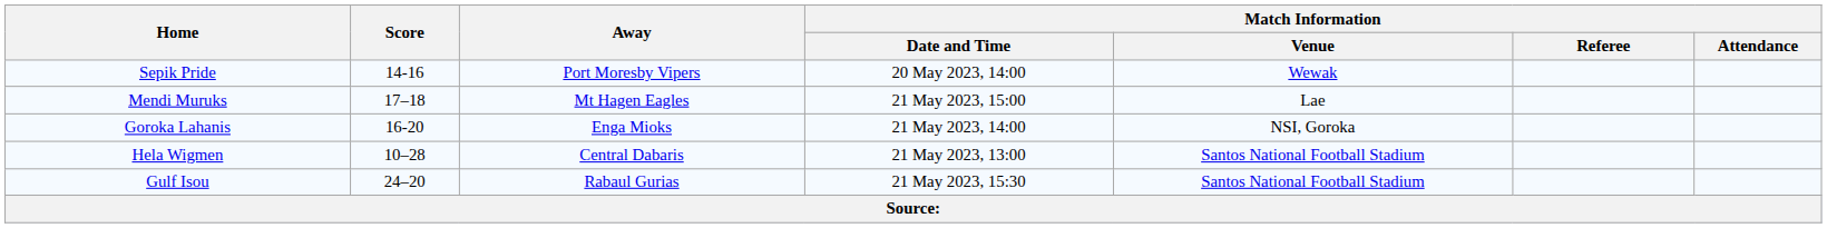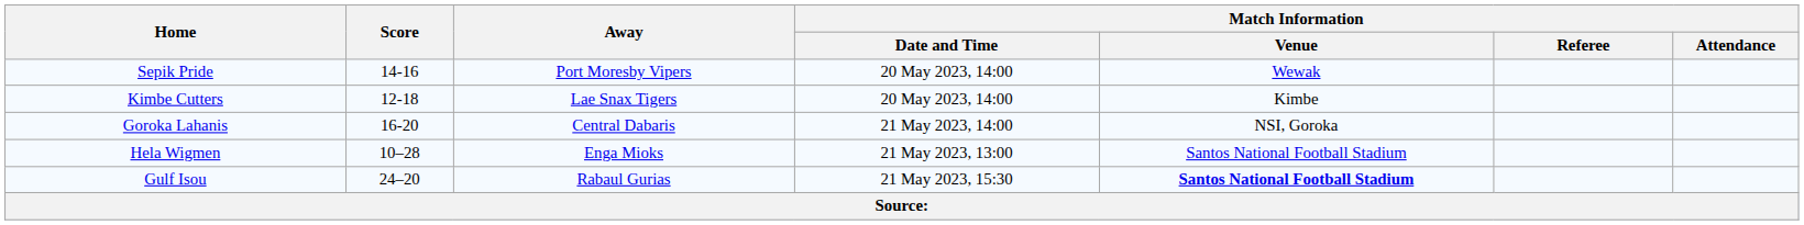 <table class="wikitable" width="100%" style="border-collapse:collapse; font-size:90%; text-align:center;">
 <tr>
 <th rowspan="2" width="19%">Home</th>
 <th rowspan="2" width="6%">Score</th>
 <th rowspan="2" width="19%">Away</th>
 <th colspan="4">Match Information</th>
 </tr>
 <tr bgcolor="#CCCCCC">
 <th width="17%">Date and Time</th>
 <th width="22%">Venue</th>
 <th width="10%">Referee</th>
 <th width="7%">Attendance</th>
 </tr>
 <tr bgcolor="#F5FAFF">
 <td><a href='#'>Sepik Pride</a></td>
 <td>14-16</td>
 <td> <a href='#'>Port Moresby Vipers</a></td>
 <td>20 May 2023, 14:00</td>
 <td><a href='#'>Wewak</a></td>
 <td></td>
 <td></td>
 </tr>
 <tr bgcolor="#F5FAFF">
-<td><a href='#'>Mendi Muruks</a></td>
-<td>17–18</td>
-<td><a href='#'>Mt Hagen Eagles</a></td>
-<td>21 May 2023, 15:00</td>
-<td>Lae</td>
+<td> <a href='#'>Kimbe Cutters</a></td>
+<td>12-18</td>
+<td> <a href='#'>Lae Snax Tigers</a></td>
+<td>20 May 2023, 14:00</td>
+<td>Kimbe</td>
 <td></td>
 <td></td>
 </tr>
 <tr bgcolor="#F5FAFF">
 <td><a href='#'>Goroka Lahanis</a></td>
 <td>16-20</td>
-<td><a href='#'>Enga Mioks</a></td>
+<td><a href='#'>Central Dabaris</a></td>
 <td>21 May 2023, 14:00</td>
 <td>NSI, Goroka</td>
 <td></td>
 <td></td>
 </tr>
 <tr bgcolor="#F5FAFF">
 <td><a href='#'>Hela Wigmen</a></td>
 <td>10–28</td>
-<td><a href='#'>Central Dabaris</a></td>
+<td><a href='#'>Enga Mioks</a></td>
 <td>21 May 2023, 13:00</td>
 <td><a href='#'>Santos National Football Stadium</a></td>
 <td></td>
 <td></td>
 </tr>
 <tr bgcolor="#F5FAFF">
 <td><a href='#'>Gulf Isou</a></td>
 <td>24–20</td>
 <td><a href='#'>Rabaul Gurias</a></td>
 <td>21 May 2023, 15:30</td>
-<td><a href='#'>Santos National Football Stadium</a></td>
+<td><strong><a href='#'>Santos National Football Stadium</a></strong></td>
 <td></td>
 <td></td>
 </tr>
 <tr bgcolor="#C1D8FF">
 <th colspan="7">Source:</th>
 </tr>
 </table>
